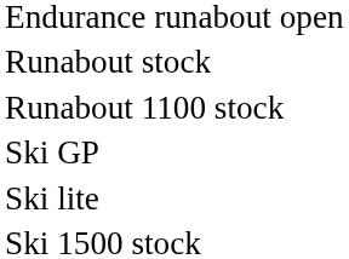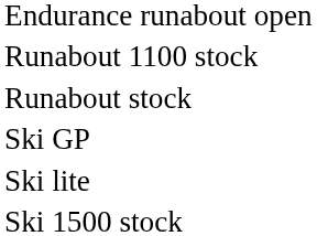 <table>
 <tr>
 <td>Endurance runabout open</td>
 <td></td>
 <td nowrap></td>
 <td></td>
 </tr>
 <tr>
+<td>Runabout 1100 stock</td>
+<td></td>
+<td></td>
+<td nowrap></td>
+</tr>
+<tr>
 <td>Runabout stock</td>
 <td nowrap></td>
 <td></td>
 <td></td>
-</tr>
-<tr>
-<td>Runabout 1100 stock</td>
-<td></td>
-<td></td>
-<td nowrap></td>
 </tr>
 <tr>
 <td>Ski GP</td>
 <td></td>
 <td></td>
 <td></td>
 </tr>
 <tr>
 <td>Ski lite</td>
 <td></td>
 <td></td>
 <td></td>
 </tr>
 <tr>
 <td>Ski 1500 stock</td>
 <td></td>
 <td></td>
 <td></td>
 </tr>
 </table>
